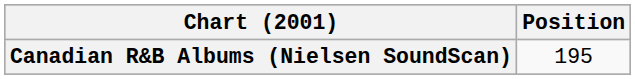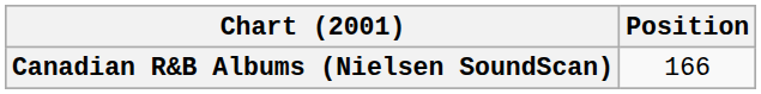 <table class="wikitable plainrowheaders" style="text-align:center">
 <tr>
 <th scope="col">Chart (2001)</th>
 <th scope="col">Position</th>
 </tr>
 <tr>
 <th scope="row">Canadian R&B Albums (Nielsen SoundScan)</th>
-<td style="text-align:center">195</td>
+<td style="text-align:center">166</td>
 </tr>
 </table>
